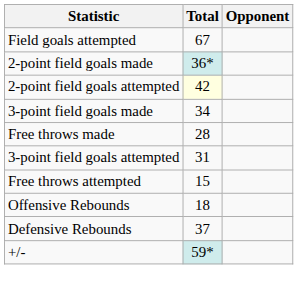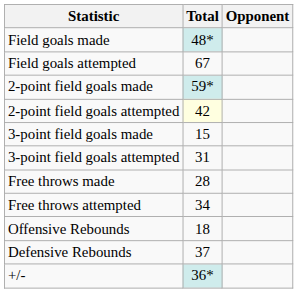 <table class=wikitable>
 <tr>
 <th>Statistic</th>
 <th>Total</th>
 <th>Opponent</th>
+</tr>
+<tr>
+<td>Field goals made</td>
+<td align=center align=center style="background:#CFECEC">48*</td>
+<td></td>
 </tr>
 <tr>
 <td>Field goals attempted</td>
 <td align=center>67</td>
 <td></td>
 </tr>
 <tr>
 <td>2-point field goals made</td>
-<td align=center align=center style="background:#CFECEC">36*</td>
+<td align=center style="background:#CFECEC">59*</td>
 <td></td>
 </tr>
 <tr>
 <td>2-point field goals attempted</td>
 <td align=center style="background: lightyellow;">42</td>
 <td></td>
 </tr>
 <tr>
 <td>3-point field goals made</td>
-<td align=center>34</td>
+<td align=center>15</td>
+<td></td>
+</tr>
+<tr>
+<td>3-point field goals attempted</td>
+<td align=center>31</td>
 <td></td>
 </tr>
 <tr>
 <td>Free throws made</td>
 <td align=center>28</td>
 <td></td>
 </tr>
 <tr>
-<td>3-point field goals attempted</td>
-<td align=center>31</td>
-<td></td>
-</tr>
-<tr>
 <td>Free throws attempted</td>
-<td align=center>15</td>
+<td align=center>34</td>
 <td></td>
 </tr>
 <tr>
 <td>Offensive Rebounds</td>
 <td align=center>18</td>
 <td></td>
 </tr>
 <tr>
 <td>Defensive Rebounds</td>
 <td align=center>37</td>
 <td></td>
 </tr>
 <tr>
 <td>+/-</td>
-<td align=center style="background:#CFECEC">59*</td>
+<td align=center align=center style="background:#CFECEC">36*</td>
 <td></td>
 </tr>
 </table>
